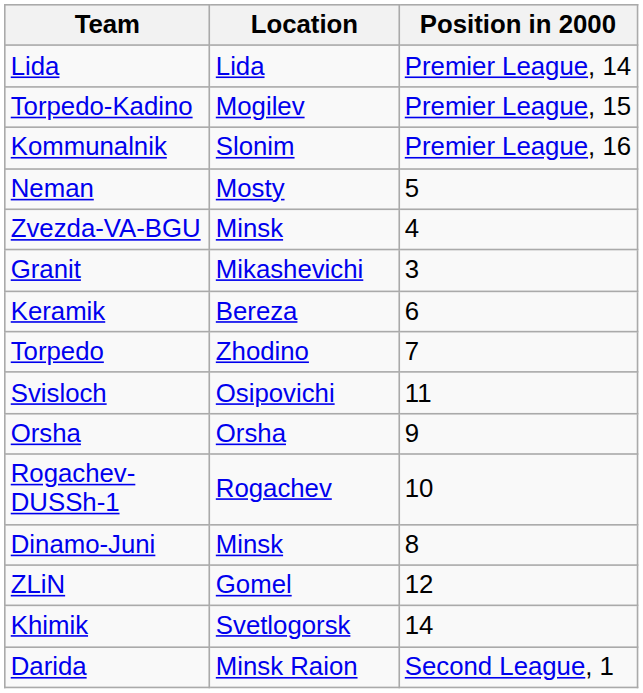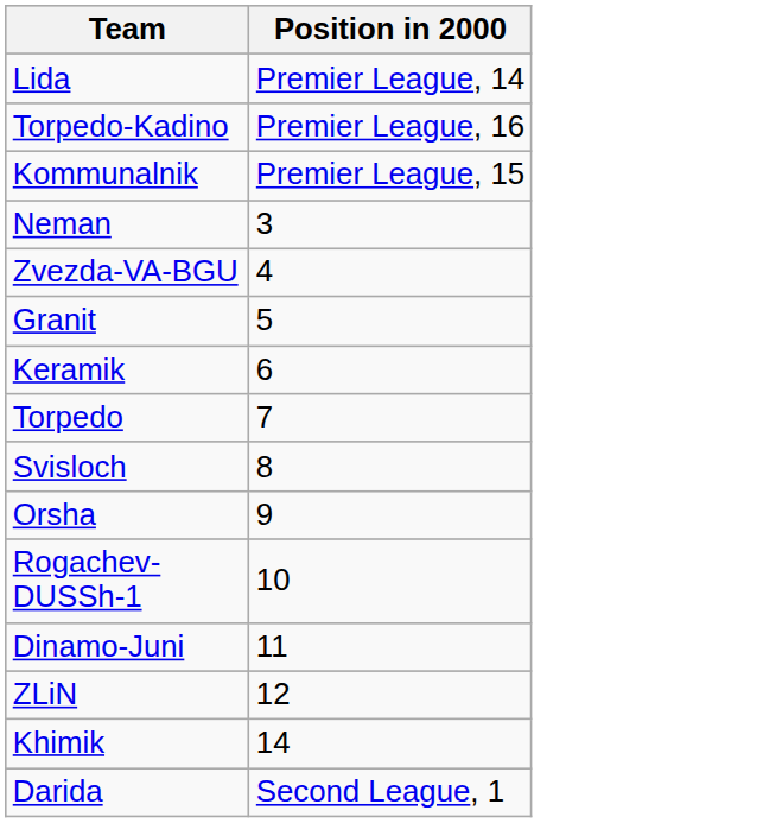 <table class="wikitable sortable" style="text-align:left">
 <tr>
 <th width=120>Team</th>
-<th width=110>Location</th>
 <th data-sort-type="number">Position in 2000</th>
 </tr>
 <tr>
-<td><a href='#'>Lida</a></td>
 <td><a href='#'>Lida</a></td>
 <td><a href='#'>Premier League</a>, 14</td>
 </tr>
 <tr>
 <td><a href='#'>Torpedo-Kadino</a></td>
-<td><a href='#'>Mogilev</a></td>
+<td><a href='#'>Premier League</a>, 16</td>
+</tr>
+<tr>
+<td><a href='#'>Kommunalnik</a></td>
 <td><a href='#'>Premier League</a>, 15</td>
 </tr>
 <tr>
-<td><a href='#'>Kommunalnik</a></td>
-<td><a href='#'>Slonim</a></td>
-<td><a href='#'>Premier League</a>, 16</td>
-</tr>
-<tr>
 <td><a href='#'>Neman</a></td>
-<td><a href='#'>Mosty</a></td>
-<td>5</td>
+<td>3</td>
 </tr>
 <tr>
 <td><a href='#'>Zvezda-VA-BGU</a></td>
-<td><a href='#'>Minsk</a></td>
 <td>4</td>
 </tr>
 <tr>
 <td><a href='#'>Granit</a></td>
-<td><a href='#'>Mikashevichi</a></td>
-<td>3</td>
+<td>5</td>
 </tr>
 <tr>
 <td><a href='#'>Keramik</a></td>
-<td><a href='#'>Bereza</a></td>
 <td>6</td>
 </tr>
 <tr>
 <td><a href='#'>Torpedo</a></td>
-<td><a href='#'>Zhodino</a></td>
 <td>7</td>
 </tr>
 <tr>
 <td><a href='#'>Svisloch</a></td>
-<td><a href='#'>Osipovichi</a></td>
-<td>11</td>
+<td>8</td>
 </tr>
 <tr>
-<td><a href='#'>Orsha</a></td>
 <td><a href='#'>Orsha</a></td>
 <td>9</td>
 </tr>
 <tr>
 <td><a href='#'>Rogachev-DUSSh-1</a></td>
-<td><a href='#'>Rogachev</a></td>
 <td>10</td>
 </tr>
 <tr>
 <td><a href='#'>Dinamo-Juni</a></td>
-<td><a href='#'>Minsk</a></td>
-<td>8</td>
+<td>11</td>
 </tr>
 <tr>
 <td><a href='#'>ZLiN</a></td>
-<td><a href='#'>Gomel</a></td>
 <td>12</td>
 </tr>
 <tr>
 <td><a href='#'>Khimik</a></td>
-<td><a href='#'>Svetlogorsk</a></td>
 <td>14</td>
 </tr>
 <tr>
 <td><a href='#'>Darida</a></td>
-<td><a href='#'>Minsk Raion</a></td>
 <td><a href='#'>Second League</a>, 1</td>
 </tr>
 </table>
